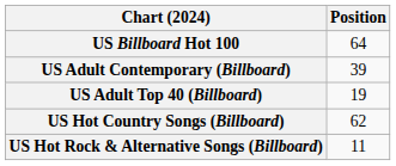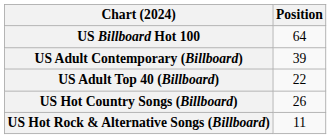 <table class="wikitable sortable plainrowheaders" style="text-align:center">
 <tr>
 <th scope="col">Chart (2024)</th>
 <th scope="col">Position</th>
 </tr>
 <tr>
 <th scope="row">US <em>Billboard</em> Hot 100</th>
 <td>64</td>
 </tr>
 <tr>
 <th scope="row">US Adult Contemporary (<em>Billboard</em>)</th>
 <td>39</td>
 </tr>
 <tr>
 <th scope="row">US Adult Top 40 (<em>Billboard</em>)</th>
-<td>19</td>
+<td>22</td>
 </tr>
 <tr>
 <th scope="row">US Hot Country Songs (<em>Billboard</em>)</th>
-<td>62</td>
+<td>26</td>
 </tr>
 <tr>
 <th scope="row">US Hot Rock & Alternative Songs (<em>Billboard</em>)</th>
 <td>11</td>
 </tr>
 </table>
